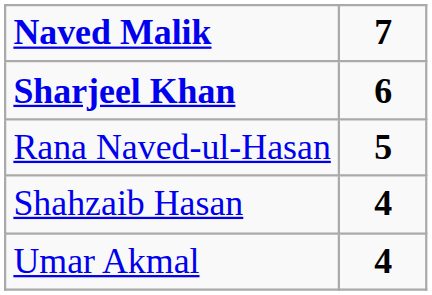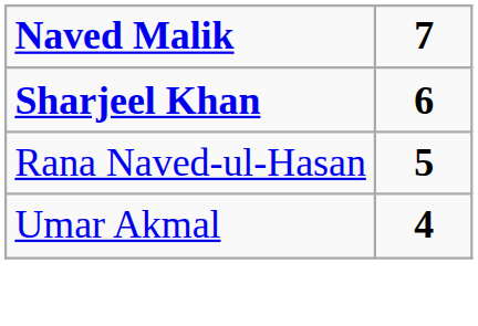 <table class="wikitable">
 <tr>
 <td><strong><a href='#'>Naved Malik</a></strong></td>
 <td>   <strong>7</strong>   </td>
 </tr>
 <tr>
 <td><strong><a href='#'>Sharjeel Khan</a></strong></td>
 <td>   <strong>6</strong>   </td>
 </tr>
 <tr>
 <td><a href='#'>Rana Naved-ul-Hasan</a></td>
 <td>   <strong>5</strong>   </td>
 </tr>
 <tr>
-<td><a href='#'>Shahzaib Hasan</a></td>
-<td>   <strong>4</strong>   </td>
-</tr>
-<tr>
 <td><a href='#'>Umar Akmal</a></td>
 <td>   <strong>4</strong>   </td>
 </tr>
 </table>
